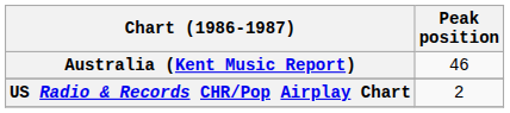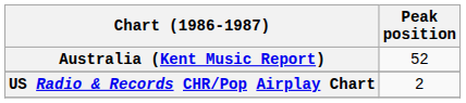 <table class="wikitable sortable plainrowheaders">
 <tr>
 <th>Chart (1986-1987)</th>
 <th>Peak<br>position</th>
 </tr>
 <tr>
 <th scope="row">Australia (<a href='#'>Kent Music Report</a>)</th>
-<td style="text-align:center;">46</td>
+<td style="text-align:center;">52</td>
 </tr>
 <tr>
 </tr>
 <tr>
 </tr>
 <tr>
 </tr>
 <tr>
 <th scope="row">US <em><a href='#'>Radio & Records</a></em> <a href='#'>CHR/Pop</a> <a href='#'>Airplay</a> Chart</th>
 <td style="text-align:center;">2</td>
 </tr>
 <tr>
 </tr>
 <tr>
 </tr>
 </table>
